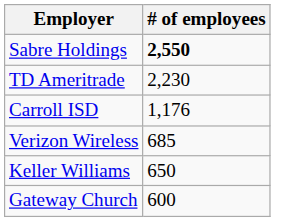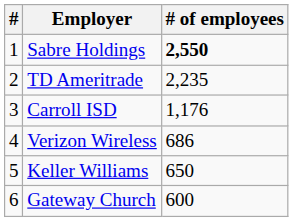 <table class="wikitable">
 <tr>
+<th>#</th>
 <th>Employer</th>
 <th># of employees</th>
 </tr>
 <tr>
+<td>1</td>
 <td><a href='#'>Sabre Holdings</a></td>
 <td><strong>2,550</strong></td>
 </tr>
 <tr>
+<td>2</td>
 <td><a href='#'>TD Ameritrade</a></td>
-<td>2,230</td>
+<td>2,235</td>
 </tr>
 <tr>
+<td>3</td>
 <td><a href='#'>Carroll ISD</a></td>
 <td>1,176</td>
 </tr>
 <tr>
+<td>4</td>
 <td><a href='#'>Verizon Wireless</a></td>
-<td>685</td>
+<td>686</td>
 </tr>
 <tr>
+<td>5</td>
 <td><a href='#'>Keller Williams</a></td>
 <td>650</td>
 </tr>
 <tr>
+<td>6</td>
 <td><a href='#'>Gateway Church</a></td>
 <td>600</td>
 </tr>
 </table>
